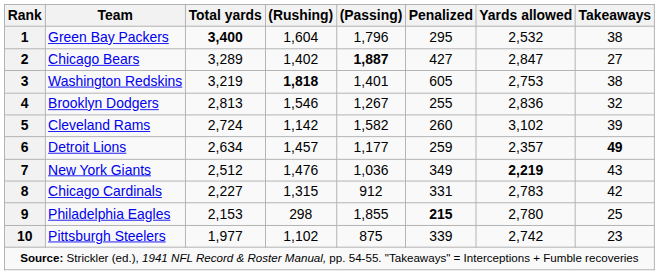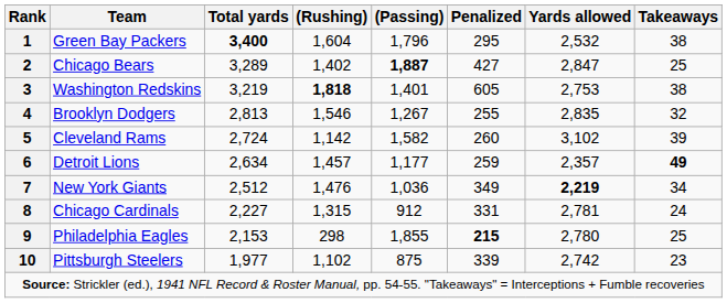 <table class="wikitable" style="text-align:center">
 <tr>
 <th>Rank</th>
 <th>Team</th>
 <th>Total yards</th>
 <th>(Rushing)</th>
 <th>(Passing)</th>
 <th>Penalized</th>
 <th>Yards allowed</th>
 <th>Takeaways</th>
 </tr>
 <tr>
 <th>1</th>
 <td style="text-align: left;"><a href='#'>Green Bay Packers</a></td>
 <td><strong>3,400</strong></td>
 <td>1,604</td>
 <td>1,796</td>
 <td>295</td>
 <td>2,532</td>
 <td>38</td>
 </tr>
 <tr>
 <th>2</th>
 <td style="text-align: left;"><a href='#'>Chicago Bears</a></td>
 <td>3,289</td>
 <td>1,402</td>
 <td><strong>1,887</strong></td>
 <td>427</td>
 <td>2,847</td>
-<td>27</td>
+<td>25</td>
 </tr>
 <tr>
 <th>3</th>
 <td style="text-align: left;"><a href='#'>Washington Redskins</a></td>
 <td>3,219</td>
 <td><strong>1,818</strong></td>
 <td>1,401</td>
 <td>605</td>
 <td>2,753</td>
 <td>38</td>
 </tr>
 <tr>
 <th>4</th>
 <td style="text-align: left;"><a href='#'>Brooklyn Dodgers</a></td>
 <td>2,813</td>
 <td>1,546</td>
 <td>1,267</td>
 <td>255</td>
-<td>2,836</td>
+<td>2,835</td>
 <td>32</td>
 </tr>
 <tr>
 <th>5</th>
 <td style="text-align: left;"><a href='#'>Cleveland Rams</a></td>
 <td>2,724</td>
 <td>1,142</td>
 <td>1,582</td>
 <td>260</td>
 <td>3,102</td>
 <td>39</td>
 </tr>
 <tr>
 <th>6</th>
 <td style="text-align: left;"><a href='#'>Detroit Lions</a></td>
 <td>2,634</td>
 <td>1,457</td>
 <td>1,177</td>
 <td>259</td>
 <td>2,357</td>
 <td><strong>49</strong></td>
 </tr>
 <tr>
 <th>7</th>
 <td style="text-align: left;"><a href='#'>New York Giants</a></td>
 <td>2,512</td>
 <td>1,476</td>
 <td>1,036</td>
 <td>349</td>
 <td><strong>2,219</strong></td>
-<td>43</td>
+<td>34</td>
 </tr>
 <tr>
 <th>8</th>
 <td style="text-align: left;"><a href='#'>Chicago Cardinals</a></td>
 <td>2,227</td>
 <td>1,315</td>
 <td>912</td>
 <td>331</td>
-<td>2,783</td>
-<td>42</td>
+<td>2,781</td>
+<td>24</td>
 </tr>
 <tr>
 <th>9</th>
 <td style="text-align: left;"><a href='#'>Philadelphia Eagles</a></td>
 <td>2,153</td>
 <td>298</td>
 <td>1,855</td>
 <td><strong>215</strong></td>
 <td>2,780</td>
 <td>25</td>
 </tr>
 <tr>
 <th>10</th>
 <td style="text-align: left;"><a href='#'>Pittsburgh Steelers</a></td>
 <td>1,977</td>
 <td>1,102</td>
 <td>875</td>
 <td>339</td>
 <td>2,742</td>
 <td>23</td>
 </tr>
 <tr>
 <td colspan="8"><small><strong>Source:</strong> Strickler (ed.), <em>1941 NFL Record & Roster Manual,</em> pp. 54-55. "Takeaways" = Interceptions + Fumble recoveries</small></td>
 </tr>
 </table>
